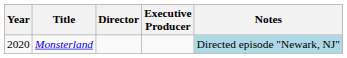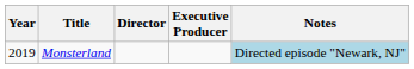 <table class="wikitable">
 <tr>
 <th>Year</th>
 <th>Title</th>
 <th>Director</th>
 <th>Executive<br>Producer</th>
 <th>Notes</th>
 </tr>
 <tr>
-<td>2020</td>
+<td>2019</td>
 <td><em><a href='#'>Monsterland</a></em></td>
 <td></td>
 <td></td>
 <td style="background: lightblue;">Directed episode "Newark, NJ"</td>
 </tr>
 </table>
